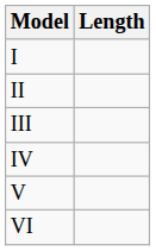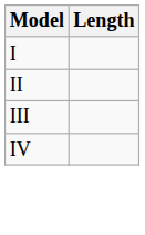 <table class="wikitable">
 <tr>
 <th>Model</th>
 <th>Length</th>
 </tr>
 <tr>
 <td>I</td>
 <td></td>
 </tr>
 <tr>
 <td>II</td>
 <td></td>
 </tr>
 <tr>
 <td>III</td>
 <td></td>
 </tr>
 <tr>
 <td>IV</td>
 <td></td>
 </tr>
-<tr>
-<td>V</td>
-<td></td>
-</tr>
-<tr>
-<td>VI</td>
-<td></td>
-</tr>
 </table>
